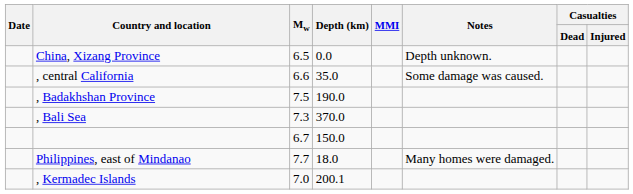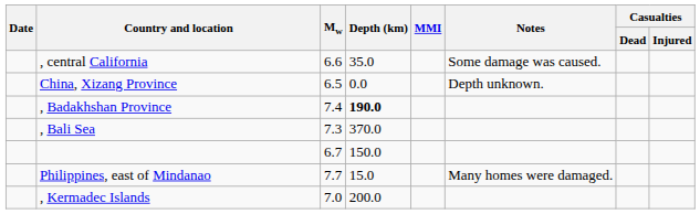 <table class="wikitable sortable sort-under" style="border:1px black; margin-left:1em;">
 <tr>
 <th rowspan="2"><small>Date</small></th>
 <th rowspan="2" style="width: 310px"><small>Country and location</small></th>
 <th rowspan="2"><small>M<sub>w</sub></small></th>
 <th rowspan="2"><small>Depth (km)</small></th>
 <th rowspan="2"><small><a href='#'>MMI</a></small></th>
 <th rowspan="2" class="unsortable"><small>Notes</small></th>
 <th colspan="2"><small>Casualties</small></th>
 </tr>
 <tr>
 <th><small>Dead</small></th>
 <th><small>Injured</small></th>
 </tr>
 <tr>
 <td></td>
+<td>, central <a href='#'>California</a></td>
+<td>6.6</td>
+<td>35.0</td>
+<td></td>
+<td>Some damage was caused.</td>
+<td></td>
+<td></td>
+</tr>
+<tr>
+<td></td>
 <td> <a href='#'>China</a>, <a href='#'>Xizang Province</a></td>
 <td>6.5</td>
 <td>0.0</td>
 <td></td>
 <td>Depth unknown.</td>
 <td></td>
 <td></td>
 </tr>
 <tr>
 <td></td>
-<td>, central <a href='#'>California</a></td>
-<td>6.6</td>
-<td>35.0</td>
-<td></td>
-<td>Some damage was caused.</td>
-<td></td>
-<td></td>
-</tr>
-<tr>
-<td></td>
 <td>, <a href='#'>Badakhshan Province</a></td>
-<td>7.5</td>
-<td>190.0</td>
+<td>7.4</td>
+<td><strong>190.0</strong></td>
 <td></td>
 <td></td>
 <td></td>
 <td></td>
 </tr>
 <tr>
 <td></td>
 <td>, <a href='#'>Bali Sea</a></td>
 <td>7.3</td>
 <td>370.0</td>
 <td></td>
 <td></td>
 <td></td>
 <td></td>
 </tr>
 <tr>
 <td></td>
 <td></td>
 <td>6.7</td>
 <td>150.0</td>
 <td></td>
 <td></td>
 <td></td>
 <td></td>
 </tr>
 <tr>
 <td></td>
 <td> <a href='#'>Philippines</a>, east of <a href='#'>Mindanao</a></td>
 <td>7.7</td>
-<td>18.0</td>
+<td>15.0</td>
 <td></td>
 <td>Many homes were damaged.</td>
 <td></td>
 <td></td>
 </tr>
 <tr>
 <td></td>
 <td>, <a href='#'>Kermadec Islands</a></td>
 <td>7.0</td>
-<td>200.1</td>
+<td>200.0</td>
 <td></td>
 <td></td>
 <td></td>
 <td></td>
 </tr>
 </table>
